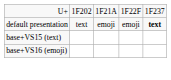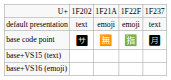 <table class="wikitable nounderlines" style="border-collapse:collapse;background:#FFFFFF;font-size:large;text-align:center">
 <tr style="background:#F8F8F8;font-size:small">
 <td style="text-align:right">U+</td>
 <td>1F202</td>
 <td>1F21A</td>
 <td>1F22F</td>
 <td>1F237</td>
 </tr>
 <tr style="background:#F8F8F8;font-size:small">
 <td style="text-align:left">default presentation</td>
 <td>text</td>
 <td>emoji</td>
 <td>emoji</td>
-<td><strong>text</strong></td>
+<td>text</td>
+</tr>
+<tr>
+<td style="background:#F8F8F8;font-size:small;text-align:left">base code point</td>
+<td>🈂</td>
+<td>🈚</td>
+<td>🈯</td>
+<td>🈷</td>
 </tr>
 <tr>
 <td style="background:#F8F8F8;font-size:small;text-align:left">base+VS15 (text)</td>
 <td></td>
 <td></td>
 <td></td>
 <td></td>
 </tr>
 <tr>
 <td style="background:#F8F8F8;font-size:small;text-align:left">base+VS16 (emoji)</td>
 <td></td>
 <td></td>
 <td></td>
 <td></td>
 </tr>
 </table>
